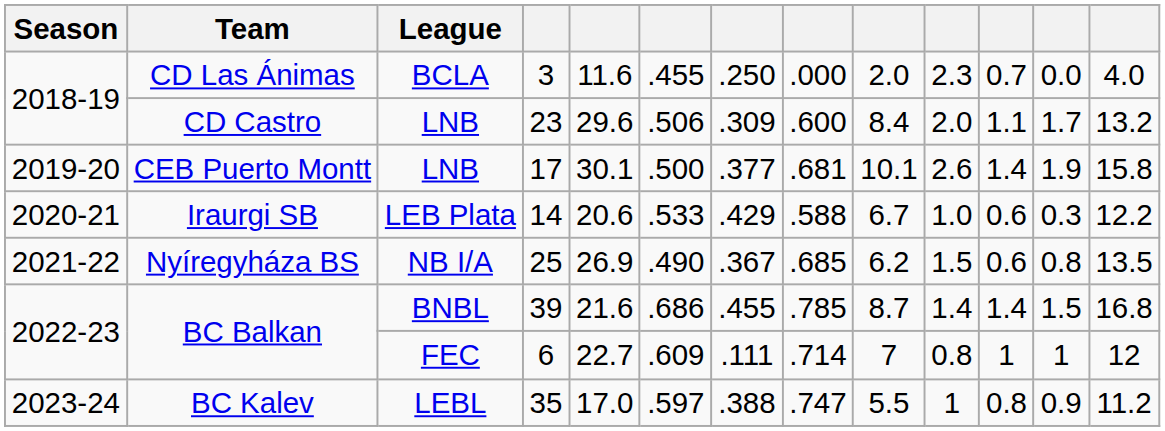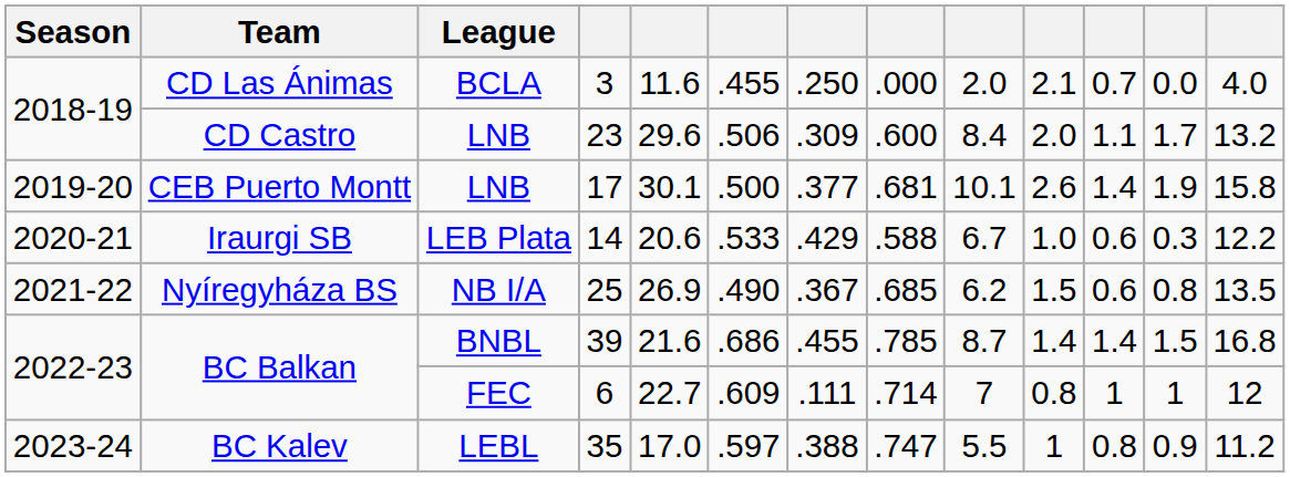 <table class="wikitable sortable" style="font-size:95%; text-align:center;">
 <tr>
 <th>Season</th>
 <th>Team</th>
 <th>League</th>
 <th></th>
 <th></th>
 <th></th>
 <th></th>
 <th></th>
 <th></th>
 <th></th>
 <th></th>
 <th></th>
 <th></th>
 </tr>
 <tr>
 <td rowspan="2">2018-19</td>
 <td><a href='#'>CD Las Ánimas</a></td>
 <td><a href='#'>BCLA</a></td>
 <td>3</td>
 <td>11.6</td>
 <td>.455</td>
 <td>.250</td>
 <td>.000</td>
 <td>2.0</td>
-<td>2.3</td>
+<td>2.1</td>
 <td>0.7</td>
 <td>0.0</td>
 <td>4.0</td>
 </tr>
 <tr>
 <td><a href='#'>CD Castro</a></td>
 <td><a href='#'>LNB</a></td>
 <td>23</td>
 <td>29.6</td>
 <td>.506</td>
 <td>.309</td>
 <td>.600</td>
 <td>8.4</td>
 <td>2.0</td>
 <td>1.1</td>
 <td>1.7</td>
 <td>13.2</td>
 </tr>
 <tr>
 <td>2019-20</td>
 <td><a href='#'>CEB Puerto Montt</a></td>
 <td><a href='#'>LNB</a></td>
 <td>17</td>
 <td>30.1</td>
 <td>.500</td>
 <td>.377</td>
 <td>.681</td>
 <td>10.1</td>
 <td>2.6</td>
 <td>1.4</td>
 <td>1.9</td>
 <td>15.8</td>
 </tr>
 <tr>
 <td>2020-21</td>
 <td><a href='#'>Iraurgi SB</a></td>
 <td><a href='#'>LEB Plata</a></td>
 <td>14</td>
 <td>20.6</td>
 <td>.533</td>
 <td>.429</td>
 <td>.588</td>
 <td>6.7</td>
 <td>1.0</td>
 <td>0.6</td>
 <td>0.3</td>
 <td>12.2</td>
 </tr>
 <tr>
 <td>2021-22</td>
 <td><a href='#'>Nyíregyháza BS</a></td>
 <td><a href='#'>NB I/A</a></td>
 <td>25</td>
 <td>26.9</td>
 <td>.490</td>
 <td>.367</td>
 <td>.685</td>
 <td>6.2</td>
 <td>1.5</td>
 <td>0.6</td>
 <td>0.8</td>
 <td>13.5</td>
 </tr>
 <tr>
 <td rowspan="2">2022-23</td>
 <td rowspan="2"><a href='#'>BC Balkan</a></td>
 <td><a href='#'>BNBL</a></td>
 <td>39</td>
 <td>21.6</td>
 <td>.686</td>
 <td>.455</td>
 <td>.785</td>
 <td>8.7</td>
 <td>1.4</td>
 <td>1.4</td>
 <td>1.5</td>
 <td>16.8</td>
 </tr>
 <tr>
 <td><a href='#'>FEC</a></td>
 <td>6</td>
 <td>22.7</td>
 <td>.609</td>
 <td>.111</td>
 <td>.714</td>
 <td>7</td>
 <td>0.8</td>
 <td>1</td>
 <td>1</td>
 <td>12</td>
 </tr>
 <tr>
 <td>2023-24</td>
 <td><a href='#'>BC Kalev</a></td>
 <td><a href='#'>LEBL</a></td>
 <td>35</td>
 <td>17.0</td>
 <td>.597</td>
 <td>.388</td>
 <td>.747</td>
 <td>5.5</td>
 <td>1</td>
 <td>0.8</td>
 <td>0.9</td>
 <td>11.2</td>
 </tr>
 </table>
